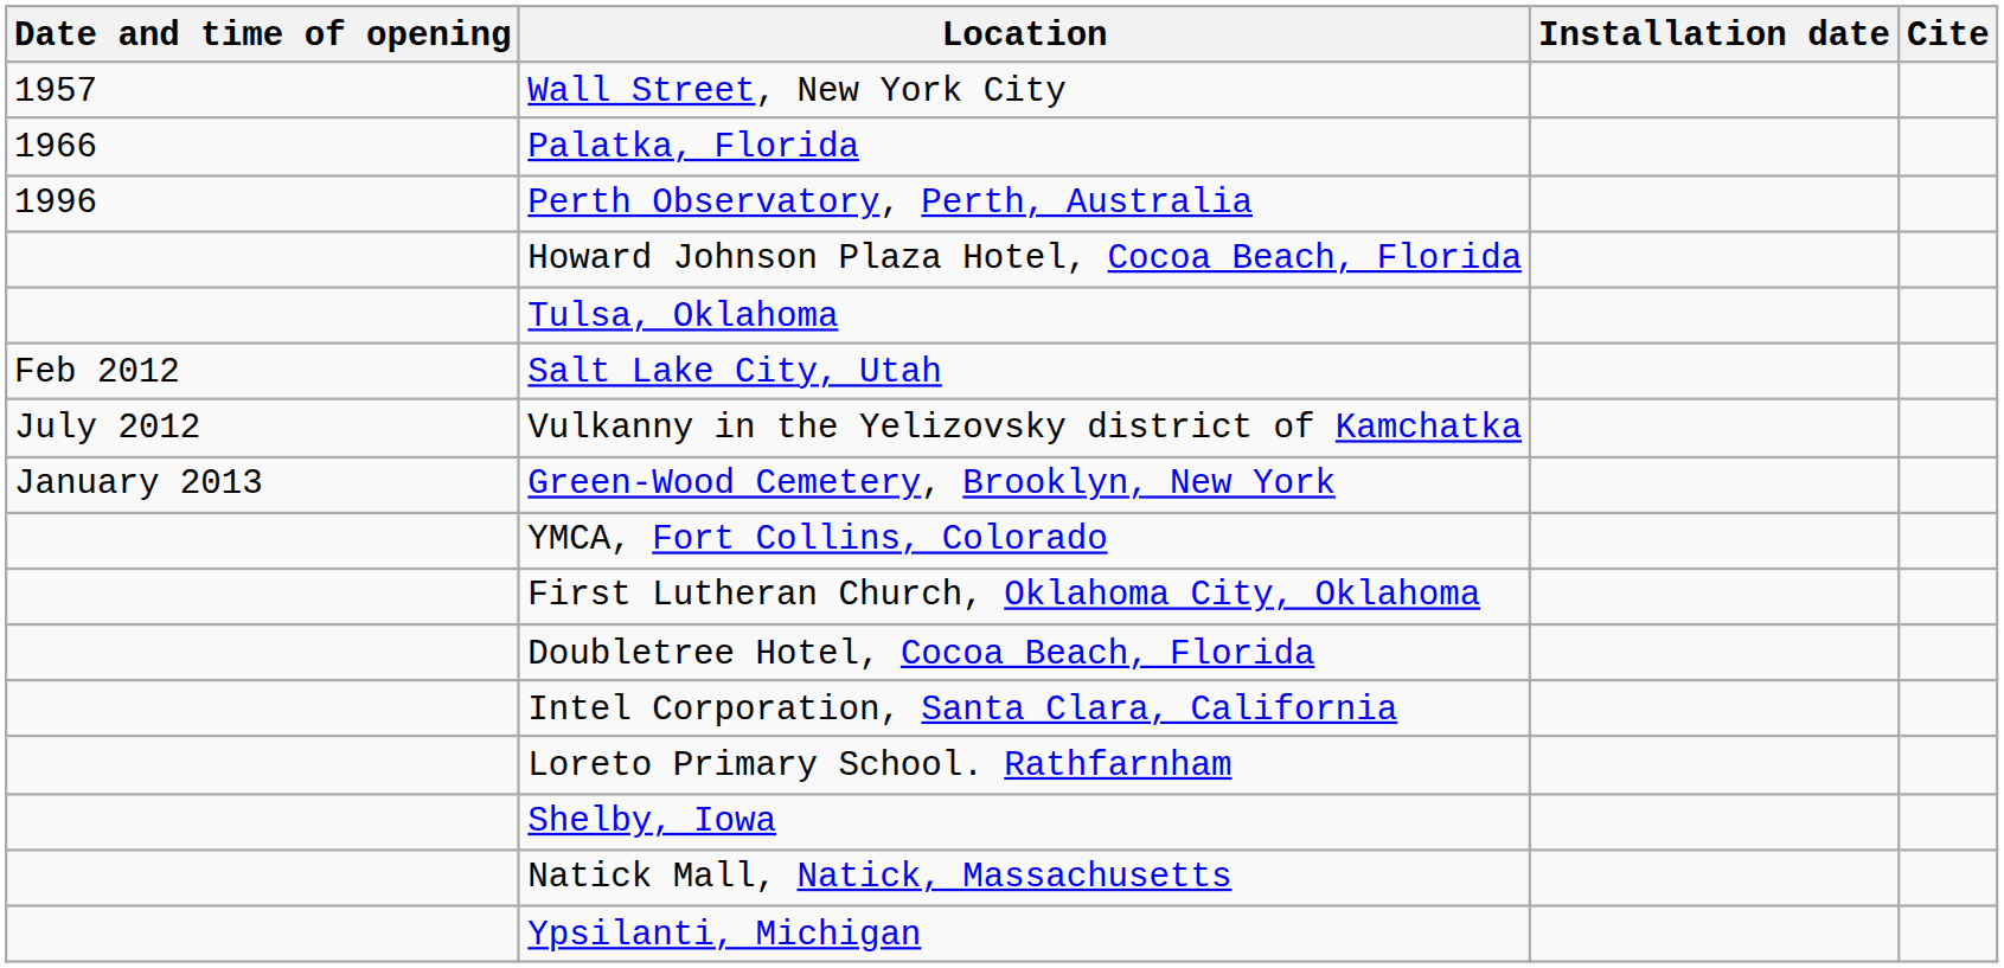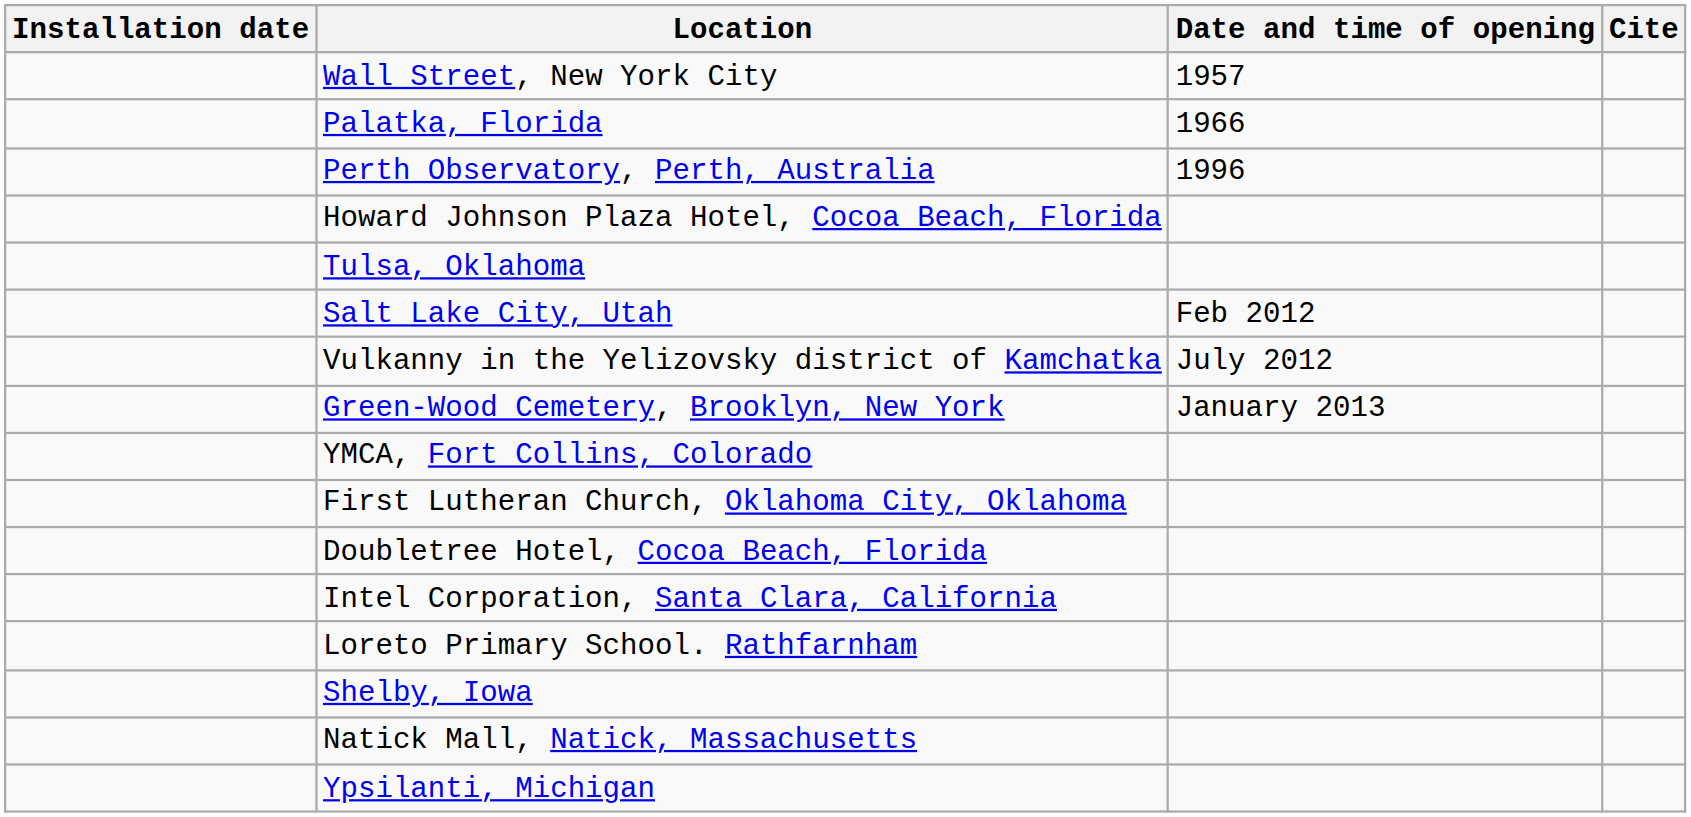 <table class="wikitable sortable">
 <tr>
+<th>Installation date</th>
+<th>Location</th>
 <th>Date and time of opening</th>
-<th>Location</th>
-<th>Installation date</th>
 <th>Cite</th>
 </tr>
 <tr>
+<td></td>
+<td><a href='#'>Wall Street</a>, New York City</td>
 <td>1957</td>
-<td><a href='#'>Wall Street</a>, New York City</td>
-<td></td>
 <td></td>
 </tr>
 <tr>
+<td></td>
+<td><a href='#'>Palatka, Florida</a></td>
 <td>1966</td>
-<td><a href='#'>Palatka, Florida</a></td>
-<td></td>
 <td></td>
 </tr>
 <tr>
+<td></td>
+<td><a href='#'>Perth Observatory</a>, <a href='#'>Perth, Australia</a></td>
 <td>1996</td>
-<td><a href='#'>Perth Observatory</a>, <a href='#'>Perth, Australia</a></td>
-<td></td>
 <td></td>
 </tr>
 <tr>
 <td></td>
 <td>Howard Johnson Plaza Hotel, <a href='#'>Cocoa Beach, Florida</a></td>
 <td></td>
 <td></td>
 </tr>
 <tr>
 <td></td>
 <td><a href='#'>Tulsa, Oklahoma</a></td>
 <td></td>
 <td></td>
 </tr>
 <tr>
+<td></td>
+<td><a href='#'>Salt Lake City, Utah</a></td>
 <td>Feb 2012</td>
-<td><a href='#'>Salt Lake City, Utah</a></td>
-<td></td>
 <td></td>
 </tr>
 <tr>
+<td></td>
+<td>Vulkanny in the Yelizovsky district of <a href='#'>Kamchatka</a></td>
 <td>July 2012</td>
-<td>Vulkanny in the Yelizovsky district of <a href='#'>Kamchatka</a></td>
-<td></td>
 <td></td>
 </tr>
 <tr>
+<td></td>
+<td><a href='#'>Green-Wood Cemetery</a>, <a href='#'>Brooklyn, New York</a></td>
 <td>January 2013</td>
-<td><a href='#'>Green-Wood Cemetery</a>, <a href='#'>Brooklyn, New York</a></td>
-<td></td>
 <td></td>
 </tr>
 <tr>
 <td></td>
 <td>YMCA, <a href='#'>Fort Collins, Colorado</a></td>
 <td></td>
 <td></td>
 </tr>
 <tr>
 <td></td>
 <td>First Lutheran Church, <a href='#'>Oklahoma City, Oklahoma</a></td>
 <td></td>
 <td></td>
 </tr>
 <tr>
 <td></td>
 <td>Doubletree Hotel, <a href='#'>Cocoa Beach, Florida</a></td>
 <td></td>
 <td></td>
 </tr>
 <tr>
 <td></td>
 <td>Intel Corporation, <a href='#'>Santa Clara, California</a></td>
 <td></td>
 <td></td>
 </tr>
 <tr>
 <td></td>
 <td>Loreto Primary School. <a href='#'>Rathfarnham</a></td>
 <td></td>
 <td></td>
 </tr>
 <tr>
+<td></td>
+<td><a href='#'>Shelby, Iowa</a></td>
 <td><br></td>
-<td><a href='#'>Shelby, Iowa</a></td>
-<td></td>
 <td></td>
 </tr>
 <tr>
 <td></td>
 <td>Natick Mall, <a href='#'>Natick, Massachusetts</a></td>
 <td></td>
 <td></td>
 </tr>
 <tr>
 <td></td>
 <td><a href='#'>Ypsilanti, Michigan</a></td>
 <td></td>
 <td></td>
 </tr>
 </table>
